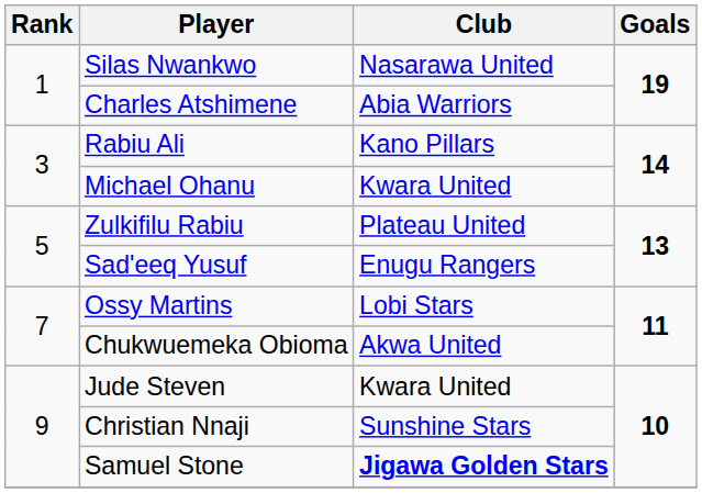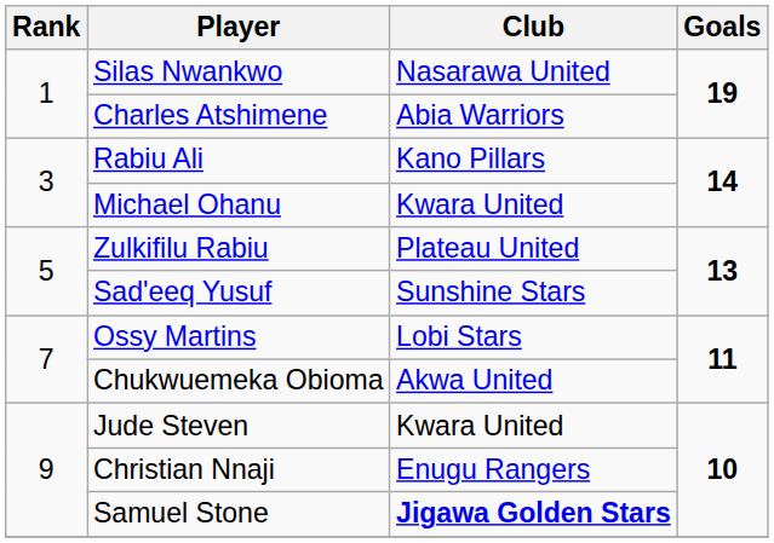 <table class="wikitable" style="text-align:center">
 <tr>
 <th>Rank</th>
 <th>Player</th>
 <th>Club</th>
 <th>Goals</th>
 </tr>
 <tr>
 <td rowspan=2>1</td>
 <td align="left"> <a href='#'>Silas Nwankwo</a></td>
 <td align="left"><a href='#'>Nasarawa United</a></td>
 <td rowspan=2><strong>19</strong></td>
 </tr>
 <tr>
 <td align="left"> <a href='#'>Charles Atshimene</a></td>
 <td align="left"><a href='#'>Abia Warriors</a></td>
 </tr>
 <tr>
 <td rowspan=2>3</td>
 <td align="left"> <a href='#'>Rabiu Ali</a></td>
 <td align="left"><a href='#'>Kano Pillars</a></td>
 <td rowspan=2><strong>14</strong></td>
 </tr>
 <tr>
 <td align="left"> <a href='#'>Michael Ohanu</a></td>
 <td align="left"><a href='#'>Kwara United</a></td>
 </tr>
 <tr>
 <td rowspan=2>5</td>
 <td align="left"> <a href='#'>Zulkifilu Rabiu</a></td>
 <td align="left"><a href='#'>Plateau United</a></td>
 <td rowspan=2><strong>13</strong></td>
 </tr>
 <tr>
 <td align="left"> <a href='#'>Sad'eeq Yusuf</a></td>
-<td align="left"><a href='#'>Enugu Rangers</a></td>
+<td align="left"><a href='#'>Sunshine Stars</a></td>
 </tr>
 <tr>
 <td rowspan=2>7</td>
 <td align="left"> <a href='#'>Ossy Martins</a></td>
 <td align="left"><a href='#'>Lobi Stars</a></td>
 <td rowspan=2><strong>11</strong></td>
 </tr>
 <tr>
 <td align="left"> Chukwuemeka Obioma</td>
 <td align="left"><a href='#'>Akwa United</a></td>
 </tr>
 <tr>
 <td rowspan=3>9</td>
 <td align="left"> Jude Steven</td>
 <td align="left">Kwara United</td>
 <td rowspan=3><strong>10</strong></td>
 </tr>
 <tr>
 <td align="left"> Christian Nnaji</td>
-<td align="left"><a href='#'>Sunshine Stars</a></td>
+<td align="left"><a href='#'>Enugu Rangers</a></td>
 </tr>
 <tr>
 <td align="left"> Samuel Stone</td>
 <td align="left"><strong><a href='#'>Jigawa Golden Stars</a></strong></td>
 </tr>
 <tr>
 </tr>
 </table>
